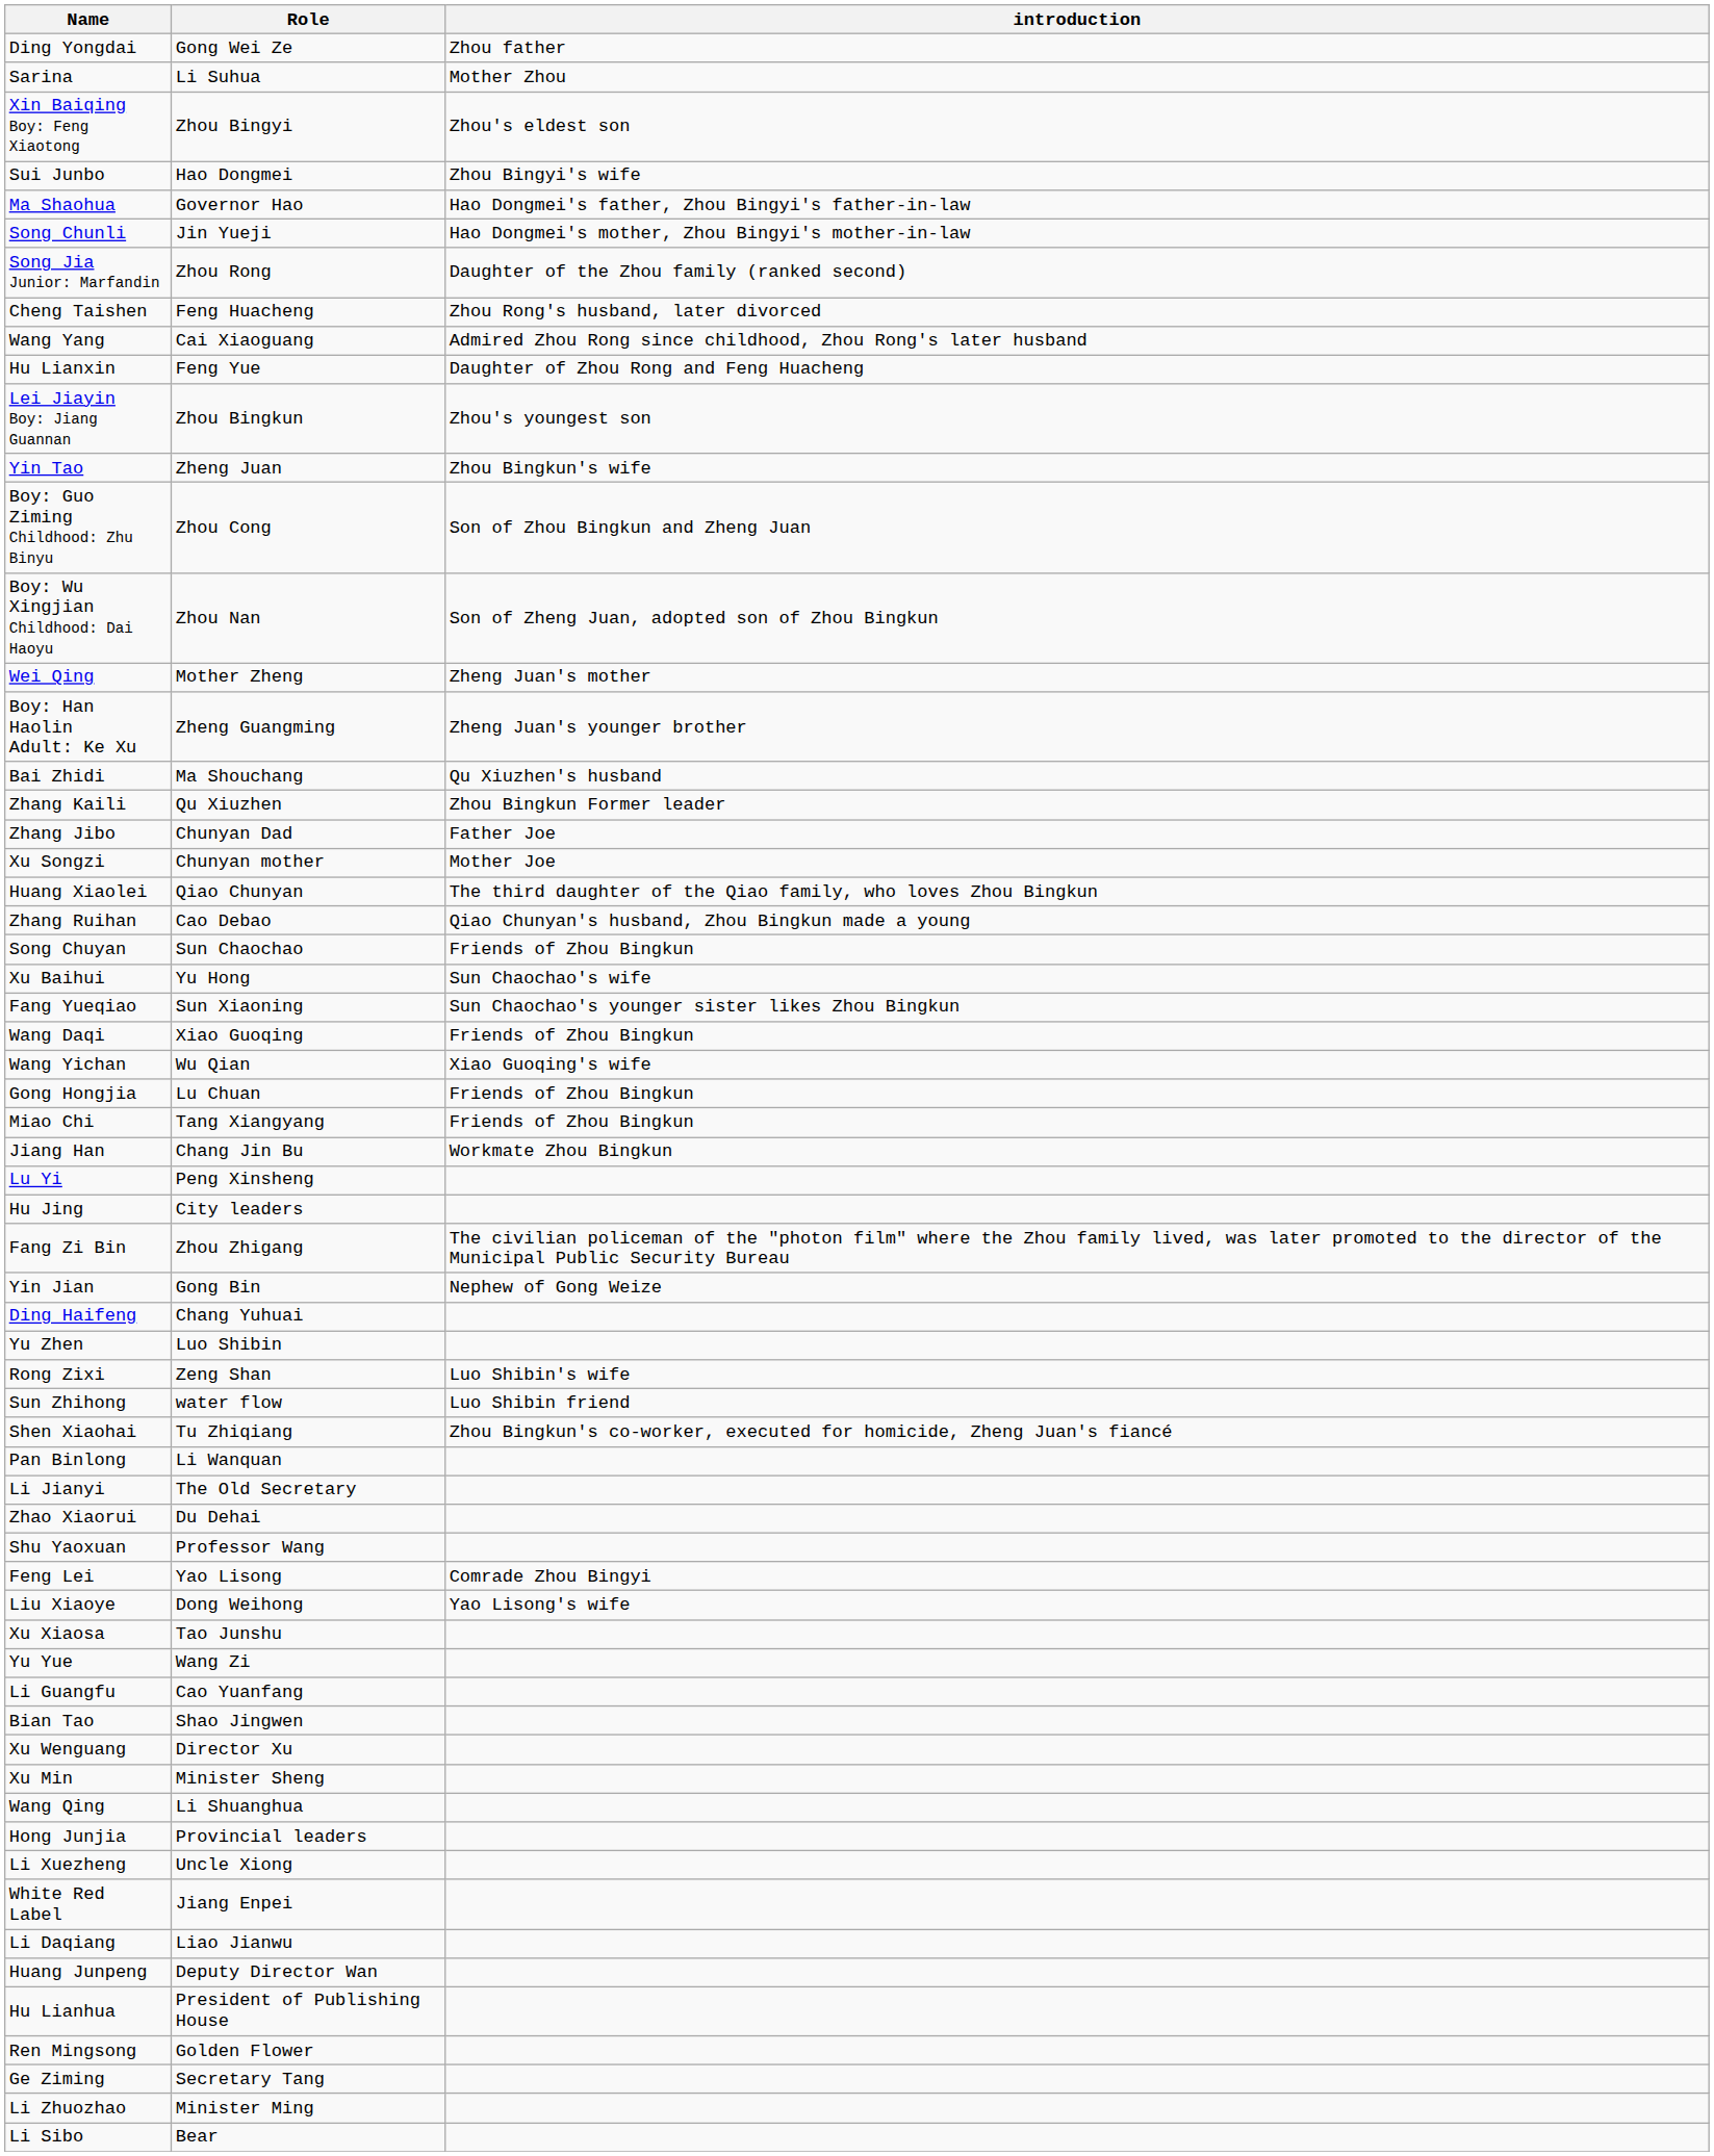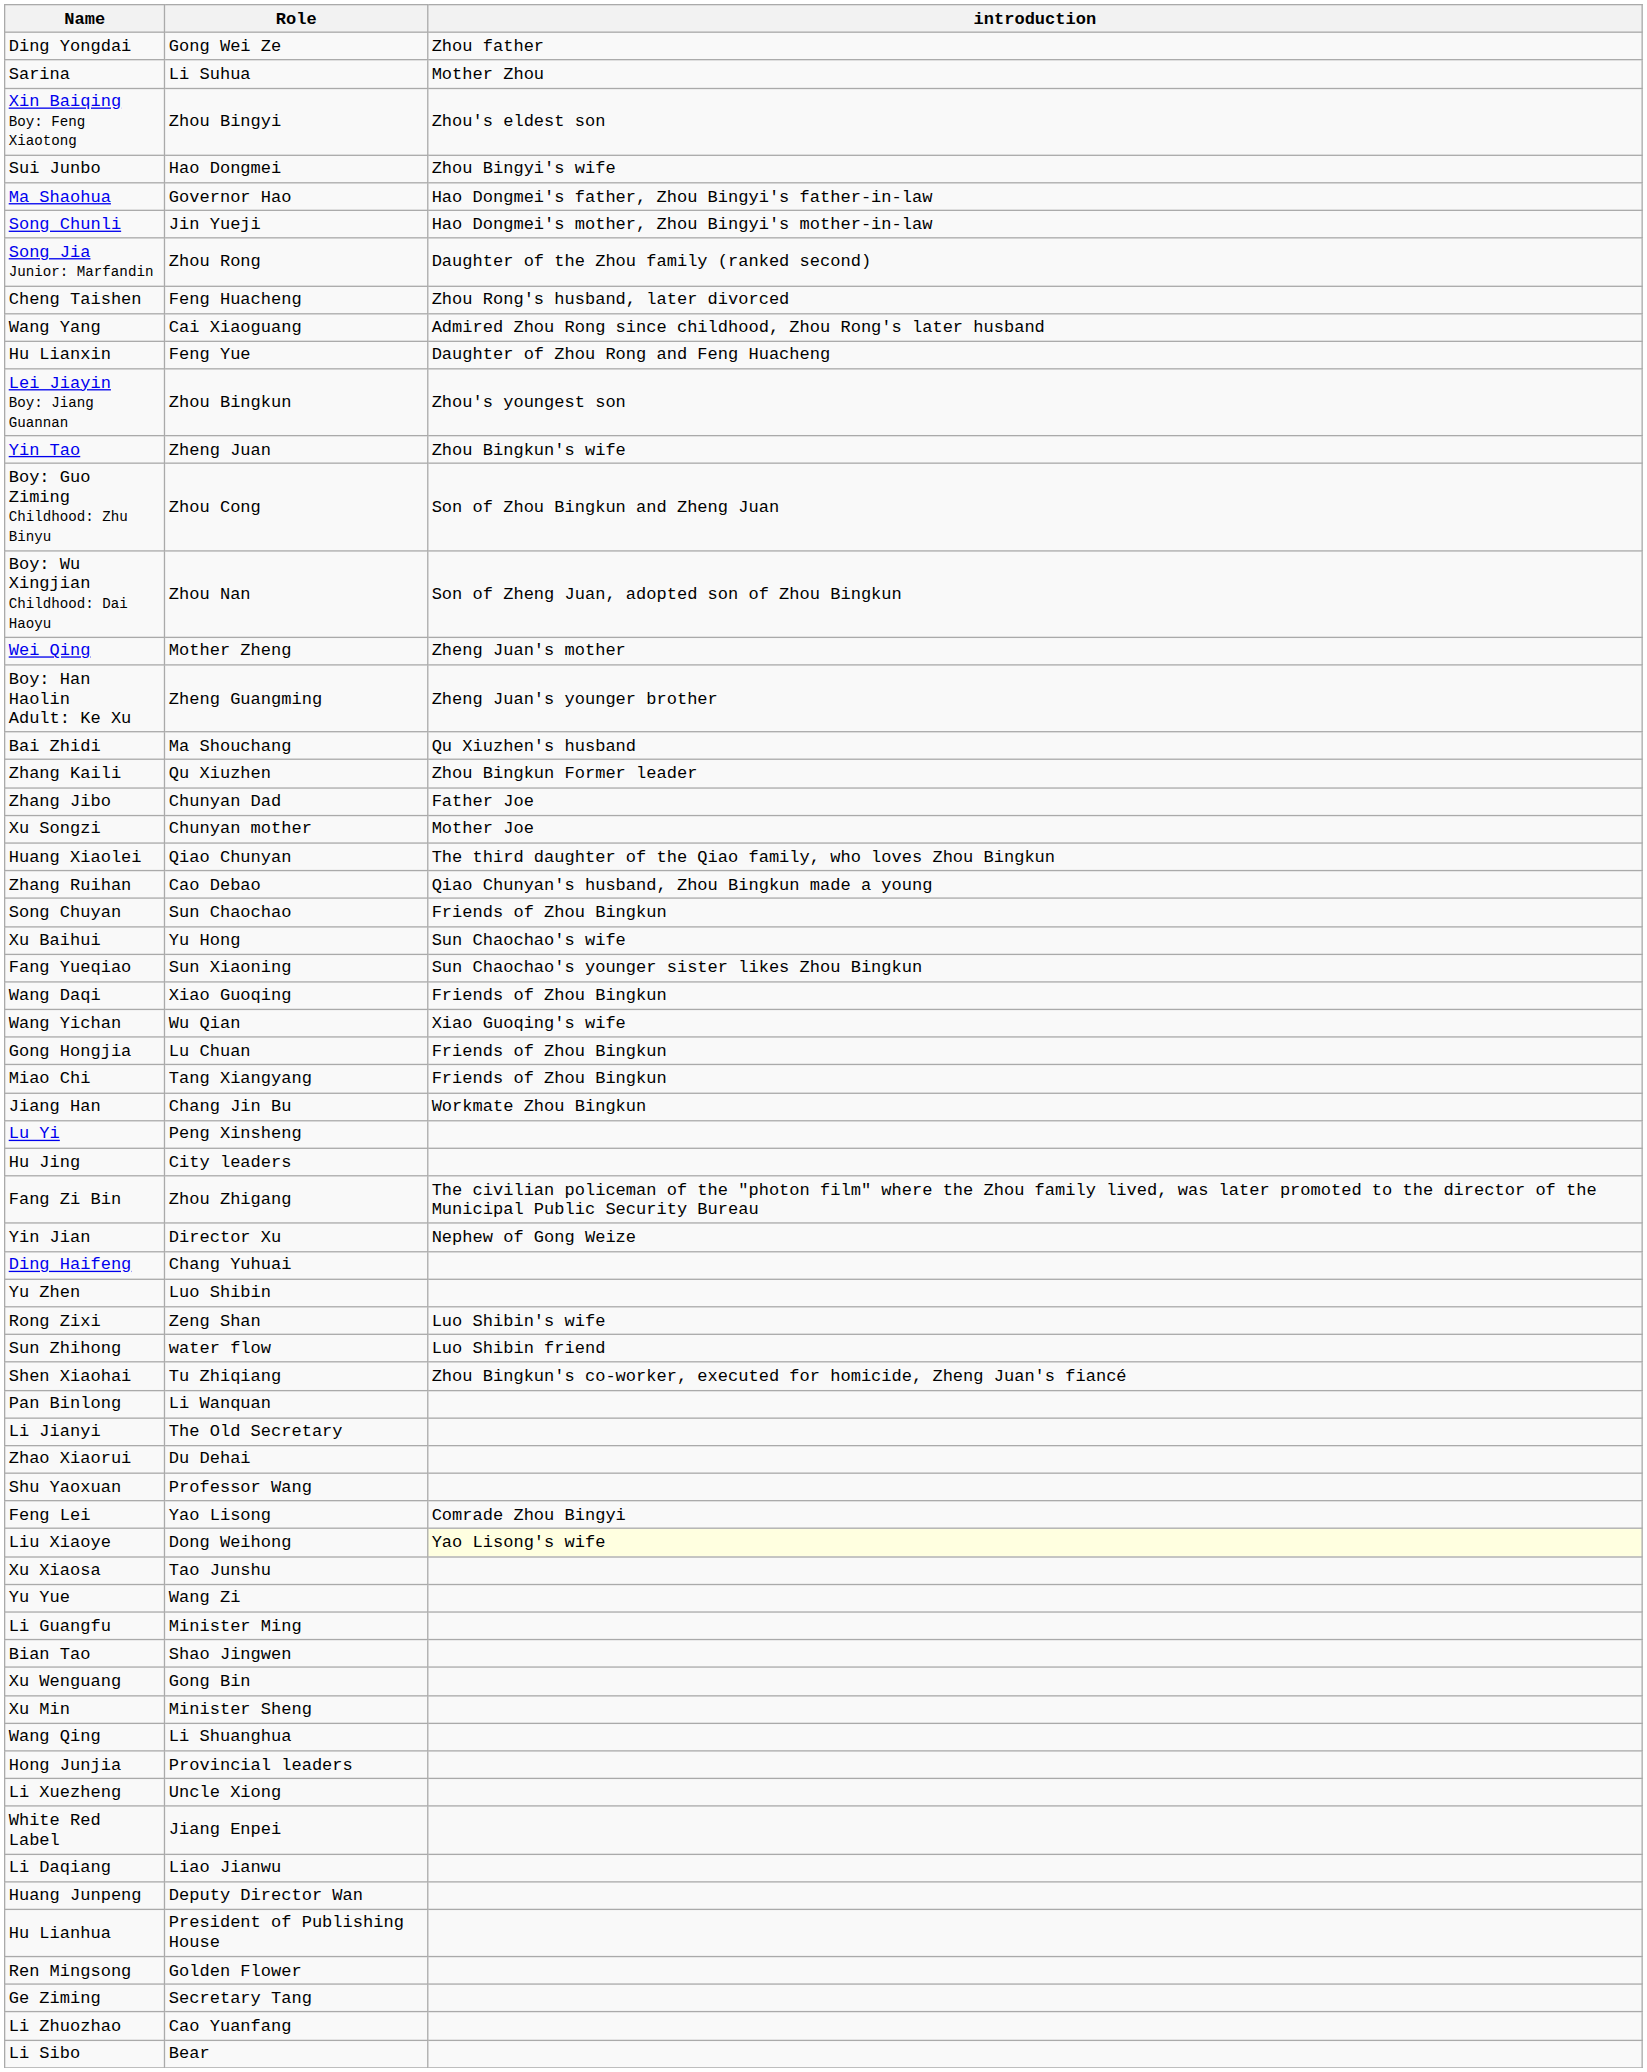 <table class="wikitable">
 <tr>
 <th>Name</th>
 <th>Role</th>
 <th>introduction</th>
 </tr>
 <tr>
 <td>Ding Yongdai</td>
 <td>Gong Wei Ze</td>
 <td>Zhou father</td>
 </tr>
 <tr>
 <td>Sarina</td>
 <td>Li Suhua</td>
 <td>Mother Zhou</td>
 </tr>
 <tr>
 <td><a href='#'>Xin Baiqing</a><small><br>Boy: Feng Xiaotong</small></td>
 <td>Zhou Bingyi</td>
 <td>Zhou's eldest son</td>
 </tr>
 <tr>
 <td>Sui Junbo</td>
 <td>Hao Dongmei</td>
 <td>Zhou Bingyi's wife</td>
 </tr>
 <tr>
 <td><a href='#'>Ma Shaohua</a></td>
 <td>Governor Hao</td>
 <td>Hao Dongmei's father, Zhou Bingyi's father-in-law</td>
 </tr>
 <tr>
 <td><a href='#'>Song Chunli</a></td>
 <td>Jin Yueji</td>
 <td>Hao Dongmei's mother, Zhou Bingyi's mother-in-law</td>
 </tr>
 <tr>
 <td><a href='#'>Song Jia</a><small><br>Junior: Marfandin</small></td>
 <td>Zhou Rong</td>
 <td>Daughter of the Zhou family (ranked second)</td>
 </tr>
 <tr>
 <td>Cheng Taishen</td>
 <td>Feng Huacheng</td>
 <td>Zhou Rong's husband, later divorced</td>
 </tr>
 <tr>
 <td>Wang Yang</td>
 <td>Cai Xiaoguang</td>
 <td>Admired Zhou Rong since childhood, Zhou Rong's later husband</td>
 </tr>
 <tr>
 <td>Hu Lianxin</td>
 <td>Feng Yue</td>
 <td>Daughter of Zhou Rong and Feng Huacheng</td>
 </tr>
 <tr>
 <td><a href='#'>Lei Jiayin</a><small><br>Boy: Jiang Guannan</small></td>
 <td>Zhou Bingkun</td>
 <td>Zhou's youngest son</td>
 </tr>
 <tr>
 <td><a href='#'>Yin Tao</a></td>
 <td>Zheng Juan</td>
 <td>Zhou Bingkun's wife</td>
 </tr>
 <tr>
 <td>Boy: Guo Ziming<small><br>Childhood: Zhu Binyu </small></td>
 <td>Zhou Cong</td>
 <td>Son of Zhou Bingkun and Zheng Juan</td>
 </tr>
 <tr>
 <td>Boy: Wu Xingjian<small><br>Childhood: Dai Haoyu </small></td>
 <td>Zhou Nan</td>
 <td>Son of Zheng Juan, adopted son of Zhou Bingkun</td>
 </tr>
 <tr>
 <td><a href='#'>Wei Qing</a></td>
 <td>Mother Zheng</td>
 <td>Zheng Juan's mother</td>
 </tr>
 <tr>
 <td>Boy: Han Haolin  <br>Adult: Ke Xu</td>
 <td>Zheng Guangming</td>
 <td>Zheng Juan's younger brother</td>
 </tr>
 <tr>
 <td>Bai Zhidi</td>
 <td>Ma Shouchang</td>
 <td>Qu Xiuzhen's husband</td>
 </tr>
 <tr>
 <td>Zhang Kaili</td>
 <td>Qu Xiuzhen</td>
 <td>Zhou Bingkun Former leader</td>
 </tr>
 <tr>
 <td>Zhang Jibo</td>
 <td>Chunyan Dad</td>
 <td>Father Joe</td>
 </tr>
 <tr>
 <td>Xu Songzi</td>
 <td>Chunyan mother</td>
 <td>Mother Joe</td>
 </tr>
 <tr>
 <td>Huang Xiaolei</td>
 <td>Qiao Chunyan</td>
 <td>The third daughter of the Qiao family, who loves Zhou Bingkun</td>
 </tr>
 <tr>
 <td>Zhang Ruihan</td>
 <td>Cao Debao</td>
 <td>Qiao Chunyan's husband, Zhou Bingkun made a young</td>
 </tr>
 <tr>
 <td>Song Chuyan</td>
 <td>Sun Chaochao</td>
 <td>Friends of Zhou Bingkun</td>
 </tr>
 <tr>
 <td>Xu Baihui</td>
 <td>Yu Hong</td>
 <td>Sun Chaochao's wife</td>
 </tr>
 <tr>
 <td>Fang Yueqiao</td>
 <td>Sun Xiaoning</td>
 <td>Sun Chaochao's younger sister likes Zhou Bingkun</td>
 </tr>
 <tr>
 <td>Wang Daqi</td>
 <td>Xiao Guoqing</td>
 <td>Friends of Zhou Bingkun</td>
 </tr>
 <tr>
 <td>Wang Yichan</td>
 <td>Wu Qian</td>
 <td>Xiao Guoqing's wife</td>
 </tr>
 <tr>
 <td>Gong Hongjia</td>
 <td>Lu Chuan</td>
 <td>Friends of Zhou Bingkun</td>
 </tr>
 <tr>
 <td>Miao Chi</td>
 <td>Tang Xiangyang</td>
 <td>Friends of Zhou Bingkun</td>
 </tr>
 <tr>
 <td>Jiang Han</td>
 <td>Chang Jin Bu</td>
 <td>Workmate Zhou Bingkun</td>
 </tr>
 <tr>
 <td><a href='#'>Lu Yi</a></td>
 <td>Peng Xinsheng</td>
 <td></td>
 </tr>
 <tr>
 <td>Hu Jing</td>
 <td>City leaders</td>
 <td></td>
 </tr>
 <tr>
 <td>Fang Zi Bin</td>
 <td>Zhou Zhigang</td>
 <td>The civilian policeman of the "photon film" where the Zhou family lived, was later promoted to the director of the Municipal Public Security Bureau</td>
 </tr>
 <tr>
 <td>Yin Jian</td>
-<td>Gong Bin</td>
+<td>Director Xu</td>
 <td>Nephew of Gong Weize</td>
 </tr>
 <tr>
 <td><a href='#'>Ding Haifeng</a></td>
 <td>Chang Yuhuai</td>
 <td></td>
 </tr>
 <tr>
 <td>Yu Zhen</td>
 <td>Luo Shibin</td>
 <td></td>
 </tr>
 <tr>
 <td>Rong Zixi</td>
 <td>Zeng Shan</td>
 <td>Luo Shibin's wife</td>
 </tr>
 <tr>
 <td>Sun Zhihong</td>
 <td>water flow</td>
 <td>Luo Shibin friend</td>
 </tr>
 <tr>
 <td>Shen Xiaohai</td>
 <td>Tu Zhiqiang</td>
 <td>Zhou Bingkun's co-worker, executed for homicide, Zheng Juan's fiancé</td>
 </tr>
 <tr>
 <td>Pan Binlong</td>
 <td>Li Wanquan</td>
 <td></td>
 </tr>
 <tr>
 <td>Li Jianyi</td>
 <td>The Old Secretary</td>
 <td></td>
 </tr>
 <tr>
 <td>Zhao Xiaorui</td>
 <td>Du Dehai</td>
 <td></td>
 </tr>
 <tr>
 <td>Shu Yaoxuan</td>
 <td>Professor Wang</td>
 <td></td>
 </tr>
 <tr>
 <td>Feng Lei</td>
 <td>Yao Lisong</td>
 <td>Comrade Zhou Bingyi</td>
 </tr>
 <tr>
 <td>Liu Xiaoye</td>
 <td>Dong Weihong</td>
-<td>Yao Lisong's wife</td>
+<td style="background: lightyellow;">Yao Lisong's wife</td>
 </tr>
 <tr>
 <td>Xu Xiaosa</td>
 <td>Tao Junshu</td>
 <td></td>
 </tr>
 <tr>
 <td>Yu Yue</td>
 <td>Wang Zi</td>
 <td></td>
 </tr>
 <tr>
 <td>Li Guangfu</td>
-<td>Cao Yuanfang</td>
+<td>Minister Ming</td>
 <td></td>
 </tr>
 <tr>
 <td>Bian Tao</td>
 <td>Shao Jingwen</td>
 <td></td>
 </tr>
 <tr>
 <td>Xu Wenguang</td>
-<td>Director Xu</td>
+<td>Gong Bin</td>
 <td></td>
 </tr>
 <tr>
 <td>Xu Min</td>
 <td>Minister Sheng</td>
 <td></td>
 </tr>
 <tr>
 <td>Wang Qing</td>
 <td>Li Shuanghua</td>
 <td></td>
 </tr>
 <tr>
 <td>Hong Junjia</td>
 <td>Provincial leaders</td>
 <td></td>
 </tr>
 <tr>
 <td>Li Xuezheng</td>
 <td>Uncle Xiong</td>
 <td></td>
 </tr>
 <tr>
 <td>White Red Label</td>
 <td>Jiang Enpei</td>
 <td></td>
 </tr>
 <tr>
 <td>Li Daqiang</td>
 <td>Liao Jianwu</td>
 <td></td>
 </tr>
 <tr>
 <td>Huang Junpeng</td>
 <td>Deputy Director Wan</td>
 <td></td>
 </tr>
 <tr>
 <td>Hu Lianhua</td>
 <td>President of Publishing House</td>
 <td></td>
 </tr>
 <tr>
 <td>Ren Mingsong</td>
 <td>Golden Flower</td>
 <td></td>
 </tr>
 <tr>
 <td>Ge Ziming</td>
 <td>Secretary Tang</td>
 <td></td>
 </tr>
 <tr>
 <td>Li Zhuozhao</td>
-<td>Minister Ming</td>
+<td>Cao Yuanfang</td>
 <td></td>
 </tr>
 <tr>
 <td>Li Sibo</td>
 <td>Bear</td>
 <td></td>
 </tr>
 </table>
